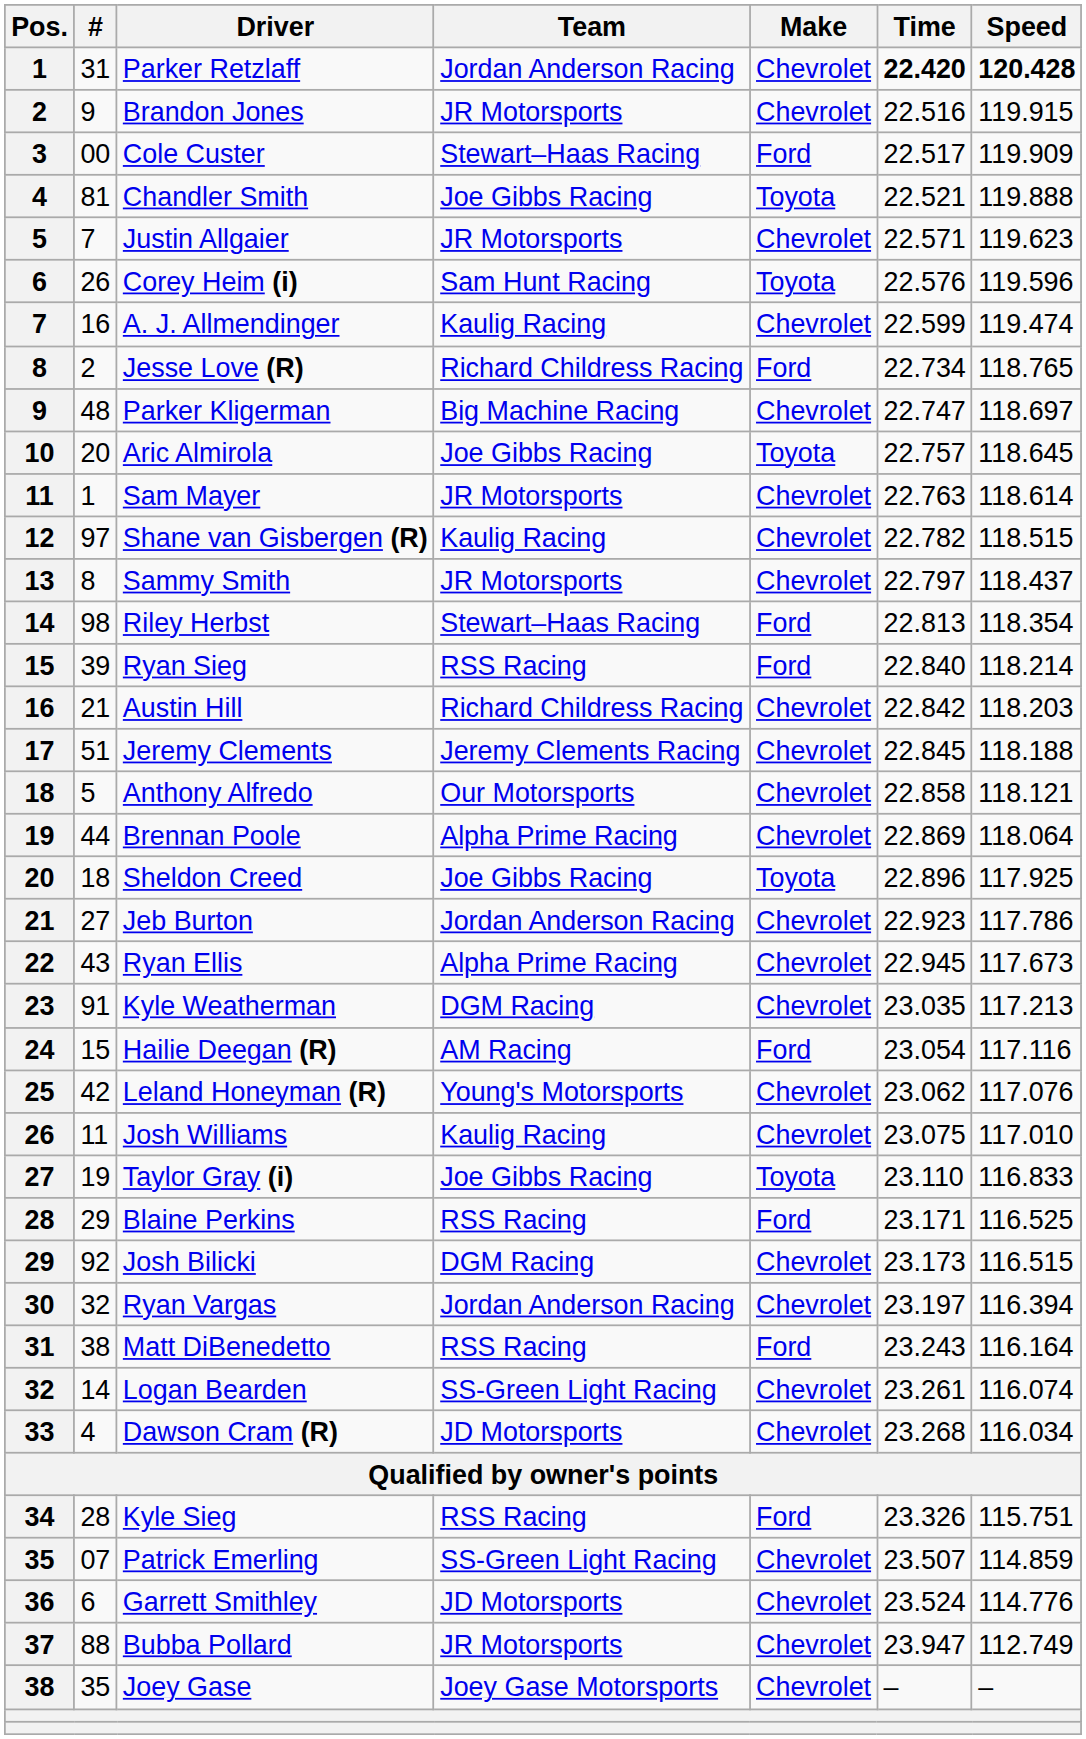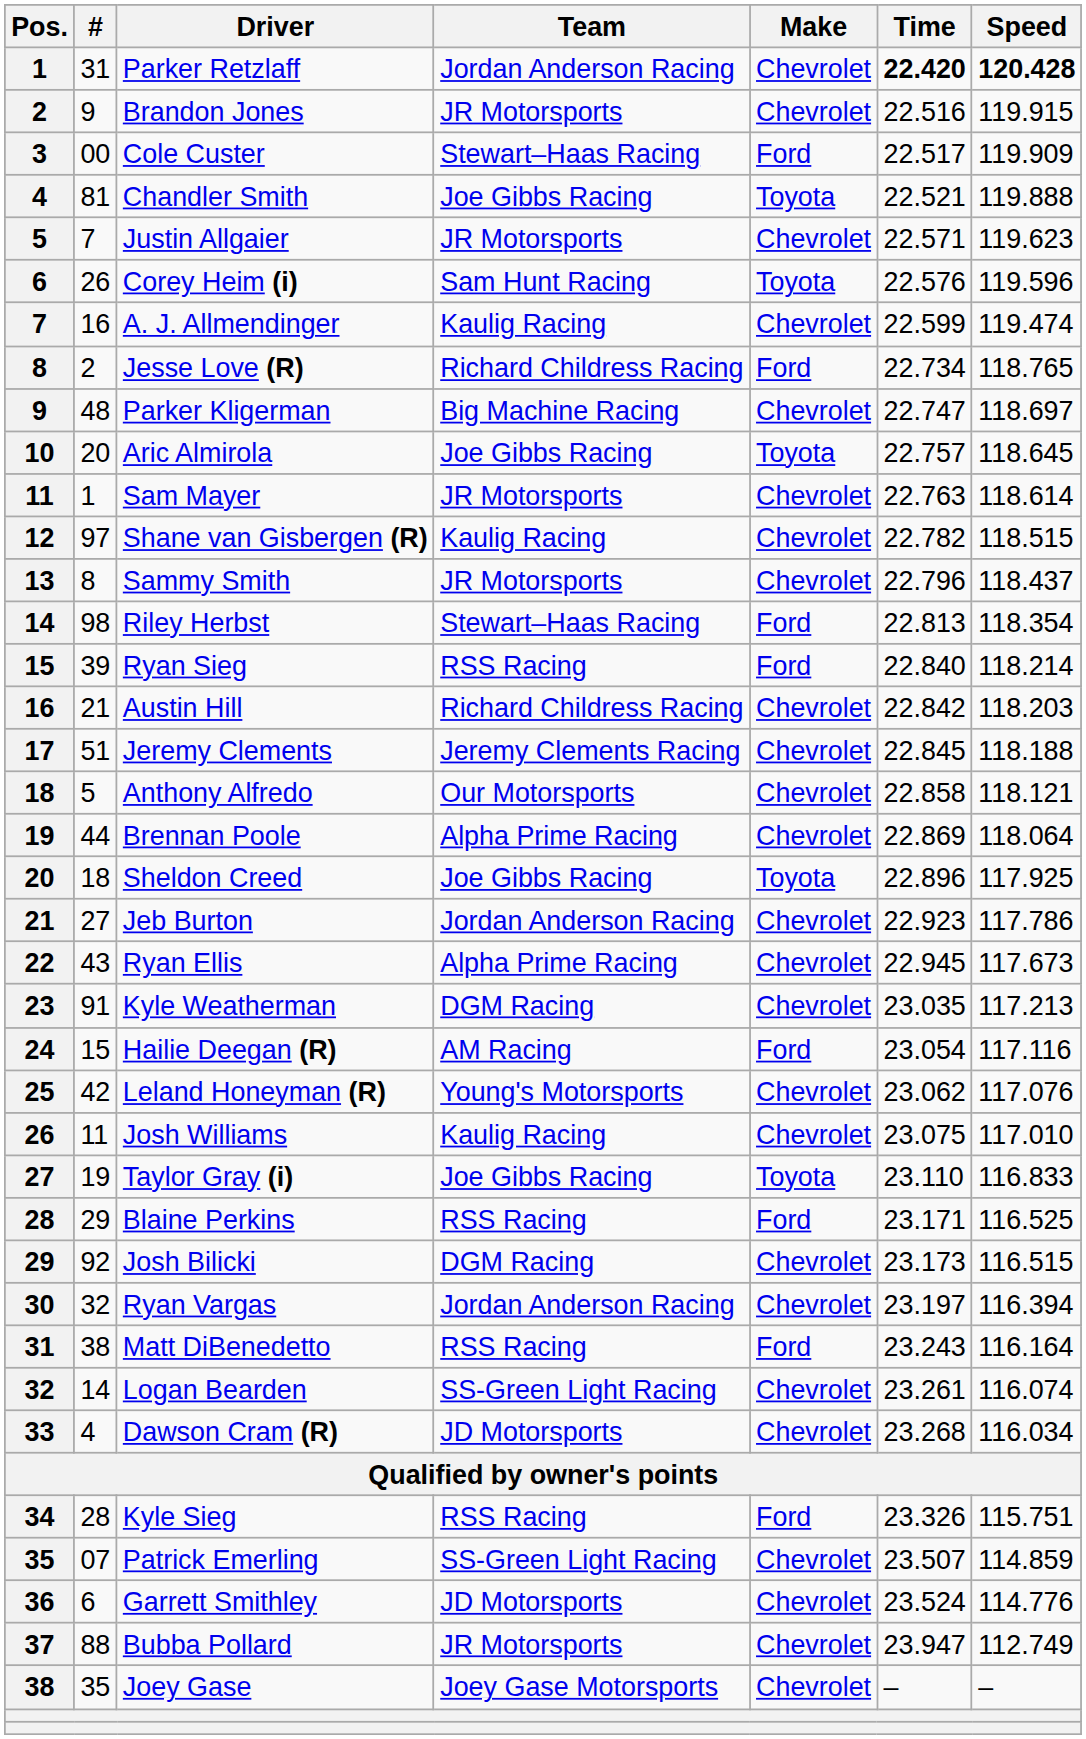 <table class="wikitable" style="font-size:95%">
 <tr>
 <th>Pos.</th>
 <th>#</th>
 <th>Driver</th>
 <th>Team</th>
 <th>Make</th>
 <th>Time</th>
 <th>Speed</th>
 </tr>
 <tr>
 <th>1</th>
 <td>31</td>
 <td><a href='#'>Parker Retzlaff</a></td>
 <td><a href='#'>Jordan Anderson Racing</a></td>
 <td><a href='#'>Chevrolet</a></td>
 <td><strong>22.420</strong></td>
 <td><strong>120.428</strong></td>
 </tr>
 <tr>
 <th>2</th>
 <td>9</td>
 <td><a href='#'>Brandon Jones</a></td>
 <td><a href='#'>JR Motorsports</a></td>
 <td><a href='#'>Chevrolet</a></td>
 <td>22.516</td>
 <td>119.915</td>
 </tr>
 <tr>
 <th>3</th>
 <td>00</td>
 <td><a href='#'>Cole Custer</a></td>
 <td><a href='#'>Stewart–Haas Racing</a></td>
 <td><a href='#'>Ford</a></td>
 <td>22.517</td>
 <td>119.909</td>
 </tr>
 <tr>
 <th>4</th>
 <td>81</td>
 <td><a href='#'>Chandler Smith</a></td>
 <td><a href='#'>Joe Gibbs Racing</a></td>
 <td><a href='#'>Toyota</a></td>
 <td>22.521</td>
 <td>119.888</td>
 </tr>
 <tr>
 <th>5</th>
 <td>7</td>
 <td><a href='#'>Justin Allgaier</a></td>
 <td><a href='#'>JR Motorsports</a></td>
 <td><a href='#'>Chevrolet</a></td>
 <td>22.571</td>
 <td>119.623</td>
 </tr>
 <tr>
 <th>6</th>
 <td>26</td>
 <td><a href='#'>Corey Heim</a> <strong>(i)</strong></td>
 <td><a href='#'>Sam Hunt Racing</a></td>
 <td><a href='#'>Toyota</a></td>
 <td>22.576</td>
 <td>119.596</td>
 </tr>
 <tr>
 <th>7</th>
 <td>16</td>
 <td><a href='#'>A. J. Allmendinger</a></td>
 <td><a href='#'>Kaulig Racing</a></td>
 <td><a href='#'>Chevrolet</a></td>
 <td>22.599</td>
 <td>119.474</td>
 </tr>
 <tr>
 <th>8</th>
 <td>2</td>
 <td><a href='#'>Jesse Love</a> <strong>(R)</strong></td>
 <td><a href='#'>Richard Childress Racing</a></td>
 <td><a href='#'>Ford</a></td>
 <td>22.734</td>
 <td>118.765</td>
 </tr>
 <tr>
 <th>9</th>
 <td>48</td>
 <td><a href='#'>Parker Kligerman</a></td>
 <td><a href='#'>Big Machine Racing</a></td>
 <td><a href='#'>Chevrolet</a></td>
 <td>22.747</td>
 <td>118.697</td>
 </tr>
 <tr>
 <th>10</th>
 <td>20</td>
 <td><a href='#'>Aric Almirola</a></td>
 <td><a href='#'>Joe Gibbs Racing</a></td>
 <td><a href='#'>Toyota</a></td>
 <td>22.757</td>
 <td>118.645</td>
 </tr>
 <tr>
 <th>11</th>
 <td>1</td>
 <td><a href='#'>Sam Mayer</a></td>
 <td><a href='#'>JR Motorsports</a></td>
 <td><a href='#'>Chevrolet</a></td>
 <td>22.763</td>
 <td>118.614</td>
 </tr>
 <tr>
 <th>12</th>
 <td>97</td>
 <td><a href='#'>Shane van Gisbergen</a> <strong>(R)</strong></td>
 <td><a href='#'>Kaulig Racing</a></td>
 <td><a href='#'>Chevrolet</a></td>
 <td>22.782</td>
 <td>118.515</td>
 </tr>
 <tr>
 <th>13</th>
 <td>8</td>
 <td><a href='#'>Sammy Smith</a></td>
 <td><a href='#'>JR Motorsports</a></td>
 <td><a href='#'>Chevrolet</a></td>
-<td>22.797</td>
+<td>22.796</td>
 <td>118.437</td>
 </tr>
 <tr>
 <th>14</th>
 <td>98</td>
 <td><a href='#'>Riley Herbst</a></td>
 <td><a href='#'>Stewart–Haas Racing</a></td>
 <td><a href='#'>Ford</a></td>
 <td>22.813</td>
 <td>118.354</td>
 </tr>
 <tr>
 <th>15</th>
 <td>39</td>
 <td><a href='#'>Ryan Sieg</a></td>
 <td><a href='#'>RSS Racing</a></td>
 <td><a href='#'>Ford</a></td>
 <td>22.840</td>
 <td>118.214</td>
 </tr>
 <tr>
 <th>16</th>
 <td>21</td>
 <td><a href='#'>Austin Hill</a></td>
 <td><a href='#'>Richard Childress Racing</a></td>
 <td><a href='#'>Chevrolet</a></td>
 <td>22.842</td>
 <td>118.203</td>
 </tr>
 <tr>
 <th>17</th>
 <td>51</td>
 <td><a href='#'>Jeremy Clements</a></td>
 <td><a href='#'>Jeremy Clements Racing</a></td>
 <td><a href='#'>Chevrolet</a></td>
 <td>22.845</td>
 <td>118.188</td>
 </tr>
 <tr>
 <th>18</th>
 <td>5</td>
 <td><a href='#'>Anthony Alfredo</a></td>
 <td><a href='#'>Our Motorsports</a></td>
 <td><a href='#'>Chevrolet</a></td>
 <td>22.858</td>
 <td>118.121</td>
 </tr>
 <tr>
 <th>19</th>
 <td>44</td>
 <td><a href='#'>Brennan Poole</a></td>
 <td><a href='#'>Alpha Prime Racing</a></td>
 <td><a href='#'>Chevrolet</a></td>
 <td>22.869</td>
 <td>118.064</td>
 </tr>
 <tr>
 <th>20</th>
 <td>18</td>
 <td><a href='#'>Sheldon Creed</a></td>
 <td><a href='#'>Joe Gibbs Racing</a></td>
 <td><a href='#'>Toyota</a></td>
 <td>22.896</td>
 <td>117.925</td>
 </tr>
 <tr>
 <th>21</th>
 <td>27</td>
 <td><a href='#'>Jeb Burton</a></td>
 <td><a href='#'>Jordan Anderson Racing</a></td>
 <td><a href='#'>Chevrolet</a></td>
 <td>22.923</td>
 <td>117.786</td>
 </tr>
 <tr>
 <th>22</th>
 <td>43</td>
 <td><a href='#'>Ryan Ellis</a></td>
 <td><a href='#'>Alpha Prime Racing</a></td>
 <td><a href='#'>Chevrolet</a></td>
 <td>22.945</td>
 <td>117.673</td>
 </tr>
 <tr>
 <th>23</th>
 <td>91</td>
 <td><a href='#'>Kyle Weatherman</a></td>
 <td><a href='#'>DGM Racing</a></td>
 <td><a href='#'>Chevrolet</a></td>
 <td>23.035</td>
 <td>117.213</td>
 </tr>
 <tr>
 <th>24</th>
 <td>15</td>
 <td><a href='#'>Hailie Deegan</a> <strong>(R)</strong></td>
 <td><a href='#'>AM Racing</a></td>
 <td><a href='#'>Ford</a></td>
 <td>23.054</td>
 <td>117.116</td>
 </tr>
 <tr>
 <th>25</th>
 <td>42</td>
 <td><a href='#'>Leland Honeyman</a> <strong>(R)</strong></td>
 <td><a href='#'>Young's Motorsports</a></td>
 <td><a href='#'>Chevrolet</a></td>
 <td>23.062</td>
 <td>117.076</td>
 </tr>
 <tr>
 <th>26</th>
 <td>11</td>
 <td><a href='#'>Josh Williams</a></td>
 <td><a href='#'>Kaulig Racing</a></td>
 <td><a href='#'>Chevrolet</a></td>
 <td>23.075</td>
 <td>117.010</td>
 </tr>
 <tr>
 <th>27</th>
 <td>19</td>
 <td><a href='#'>Taylor Gray</a> <strong>(i)</strong></td>
 <td><a href='#'>Joe Gibbs Racing</a></td>
 <td><a href='#'>Toyota</a></td>
 <td>23.110</td>
 <td>116.833</td>
 </tr>
 <tr>
 <th>28</th>
 <td>29</td>
 <td><a href='#'>Blaine Perkins</a></td>
 <td><a href='#'>RSS Racing</a></td>
 <td><a href='#'>Ford</a></td>
 <td>23.171</td>
 <td>116.525</td>
 </tr>
 <tr>
 <th>29</th>
 <td>92</td>
 <td><a href='#'>Josh Bilicki</a></td>
 <td><a href='#'>DGM Racing</a></td>
 <td><a href='#'>Chevrolet</a></td>
 <td>23.173</td>
 <td>116.515</td>
 </tr>
 <tr>
 <th>30</th>
 <td>32</td>
 <td><a href='#'>Ryan Vargas</a></td>
 <td><a href='#'>Jordan Anderson Racing</a></td>
 <td><a href='#'>Chevrolet</a></td>
 <td>23.197</td>
 <td>116.394</td>
 </tr>
 <tr>
 <th>31</th>
 <td>38</td>
 <td><a href='#'>Matt DiBenedetto</a></td>
 <td><a href='#'>RSS Racing</a></td>
 <td><a href='#'>Ford</a></td>
 <td>23.243</td>
 <td>116.164</td>
 </tr>
 <tr>
 <th>32</th>
 <td>14</td>
 <td><a href='#'>Logan Bearden</a></td>
 <td><a href='#'>SS-Green Light Racing</a></td>
 <td><a href='#'>Chevrolet</a></td>
 <td>23.261</td>
 <td>116.074</td>
 </tr>
 <tr>
 <th>33</th>
 <td>4</td>
 <td><a href='#'>Dawson Cram</a> <strong>(R)</strong></td>
 <td><a href='#'>JD Motorsports</a></td>
 <td><a href='#'>Chevrolet</a></td>
 <td>23.268</td>
 <td>116.034</td>
 </tr>
 <tr>
 <th colspan="7">Qualified by owner's points</th>
 </tr>
 <tr>
 <th>34</th>
 <td>28</td>
 <td><a href='#'>Kyle Sieg</a></td>
 <td><a href='#'>RSS Racing</a></td>
 <td><a href='#'>Ford</a></td>
 <td>23.326</td>
 <td>115.751</td>
 </tr>
 <tr>
 <th>35</th>
 <td>07</td>
 <td><a href='#'>Patrick Emerling</a></td>
 <td><a href='#'>SS-Green Light Racing</a></td>
 <td><a href='#'>Chevrolet</a></td>
 <td>23.507</td>
 <td>114.859</td>
 </tr>
 <tr>
 <th>36</th>
 <td>6</td>
 <td><a href='#'>Garrett Smithley</a></td>
 <td><a href='#'>JD Motorsports</a></td>
 <td><a href='#'>Chevrolet</a></td>
 <td>23.524</td>
 <td>114.776</td>
 </tr>
 <tr>
 <th>37</th>
 <td>88</td>
 <td><a href='#'>Bubba Pollard</a></td>
 <td><a href='#'>JR Motorsports</a></td>
 <td><a href='#'>Chevrolet</a></td>
 <td>23.947</td>
 <td>112.749</td>
 </tr>
 <tr>
 <th>38</th>
 <td>35</td>
 <td><a href='#'>Joey Gase</a></td>
 <td><a href='#'>Joey Gase Motorsports</a></td>
 <td><a href='#'>Chevrolet</a></td>
 <td>–</td>
 <td>–</td>
 </tr>
 <tr>
 <th colspan="7"></th>
 </tr>
 <tr>
 <th colspan="7"></th>
 </tr>
 </table>
